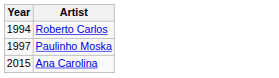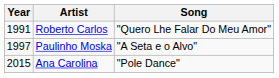 <table class="wikitable">
 <tr>
 <th>Year</th>
 <th>Artist</th>
+<th>Song</th>
 </tr>
 <tr>
-<td>1994</td>
+<td>1991</td>
 <td><a href='#'>Roberto Carlos</a></td>
+<td>"Quero Lhe Falar Do Meu Amor"</td>
 </tr>
 <tr>
 <td>1997</td>
 <td><a href='#'>Paulinho Moska</a></td>
+<td>"A Seta e o Alvo"</td>
 </tr>
 <tr>
 <td>2015</td>
 <td><a href='#'>Ana Carolina</a></td>
+<td>"Pole Dance"</td>
 </tr>
 </table>
